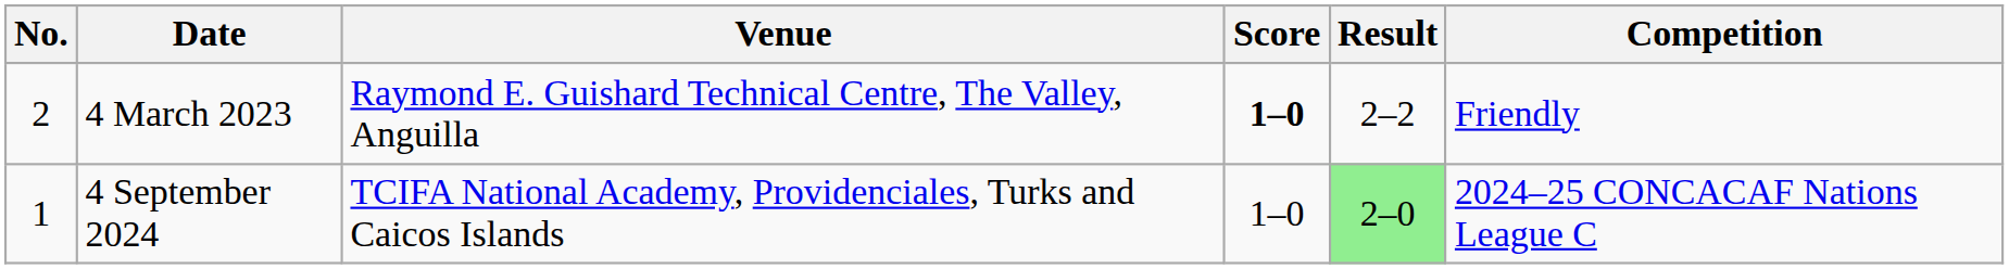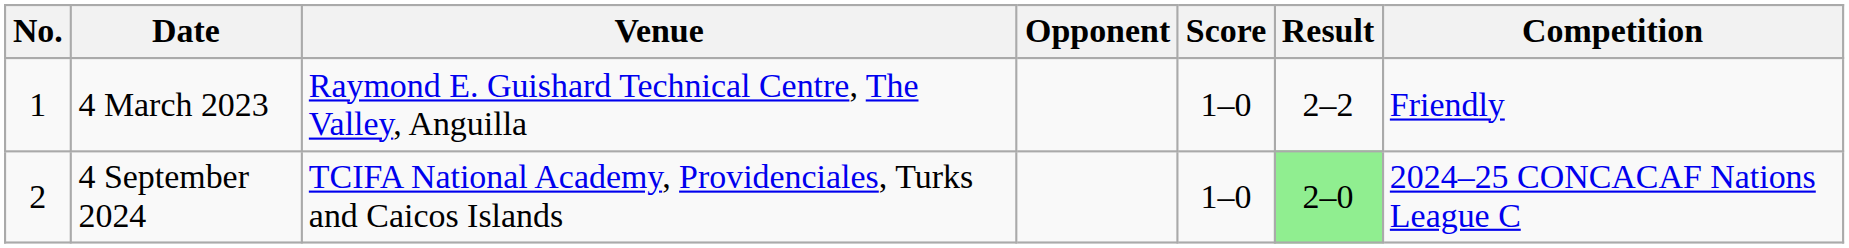 <table class="wikitable sortable">
 <tr>
 <th scope="col">No.</th>
 <th scope="col">Date</th>
 <th scope="col">Venue</th>
+<th scope="col">Opponent</th>
 <th scope="col">Score</th>
 <th scope="col">Result</th>
 <th scope="col">Competition</th>
 </tr>
 <tr>
-<td align="center">2</td>
+<td align="center">1</td>
 <td>4 March 2023</td>
 <td><a href='#'>Raymond E. Guishard Technical Centre</a>, <a href='#'>The Valley</a>, Anguilla</td>
-<td align="center"><strong>1–0</strong></td>
+<td></td>
+<td align="center">1–0</td>
 <td style="text-align:center">2–2</td>
 <td><a href='#'>Friendly</a></td>
 </tr>
 <tr>
-<td align="center">1</td>
+<td align="center">2</td>
 <td>4 September 2024</td>
 <td><a href='#'>TCIFA National Academy</a>, <a href='#'>Providenciales</a>, Turks and Caicos Islands</td>
+<td></td>
 <td align="center">1–0</td>
 <td style="background: lightgreen; text-align:center">2–0</td>
 <td><a href='#'>2024–25 CONCACAF Nations League C</a></td>
 </tr>
 </table>
